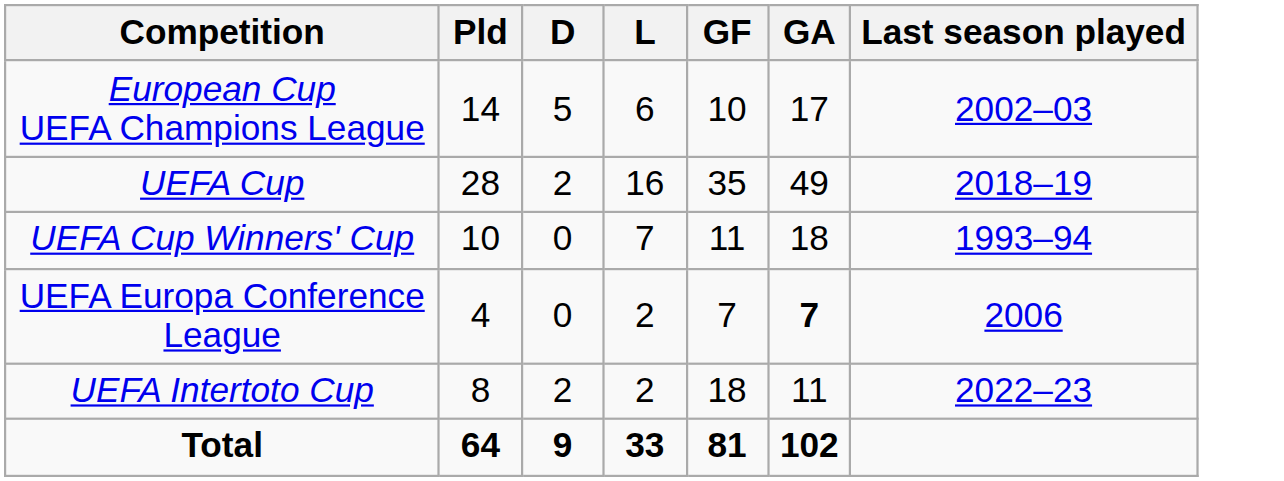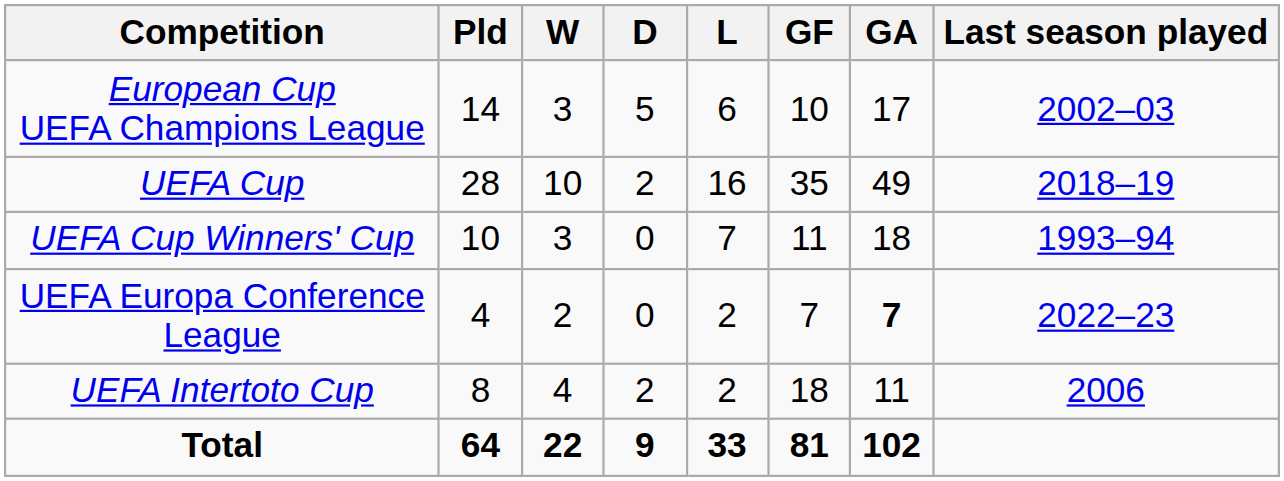 <table class="wikitable" style="text-align: center;">
 <tr>
 <th width="190">Competition</th>
 <th width="30">Pld</th>
+<th width="30">W</th>
 <th width="30">D</th>
 <th width="30">L</th>
 <th width="30">GF</th>
 <th width="30">GA</th>
 <th width="150">Last season played</th>
 </tr>
 <tr>
 <td><a href='#'><em>European Cup</em> <br> UEFA Champions League</a></td>
 <td>14</td>
+<td>3</td>
 <td>5</td>
 <td>6</td>
 <td>10</td>
 <td>17</td>
 <td><a href='#'>2002–03</a></td>
 </tr>
 <tr>
 <td><em><a href='#'>UEFA Cup</a></em></td>
 <td>28</td>
+<td>10</td>
 <td>2</td>
 <td>16</td>
 <td>35</td>
 <td>49</td>
 <td><a href='#'>2018–19</a></td>
 </tr>
 <tr>
 <td><em><a href='#'>UEFA Cup Winners' Cup</a></em></td>
 <td>10</td>
+<td>3</td>
 <td>0</td>
 <td>7</td>
 <td>11</td>
 <td>18</td>
 <td><a href='#'>1993–94</a></td>
 </tr>
 <tr>
 <td><a href='#'>UEFA Europa Conference League</a></td>
 <td>4</td>
+<td>2</td>
 <td>0</td>
 <td>2</td>
 <td>7</td>
 <td><strong>7</strong></td>
-<td><a href='#'>2006</a></td>
+<td><a href='#'>2022–23</a></td>
 </tr>
 <tr>
 <td><em><a href='#'>UEFA Intertoto Cup</a></em></td>
 <td>8</td>
+<td>4</td>
 <td>2</td>
 <td>2</td>
 <td>18</td>
 <td>11</td>
-<td><a href='#'>2022–23</a></td>
+<td><a href='#'>2006</a></td>
 </tr>
 <tr>
 <td><strong>Total</strong></td>
 <td><strong>64</strong></td>
+<td><strong>22</strong></td>
 <td><strong>9</strong></td>
 <td><strong>33</strong></td>
 <td><strong>81</strong></td>
 <td><strong>102</strong></td>
 <td></td>
 </tr>
 </table>
